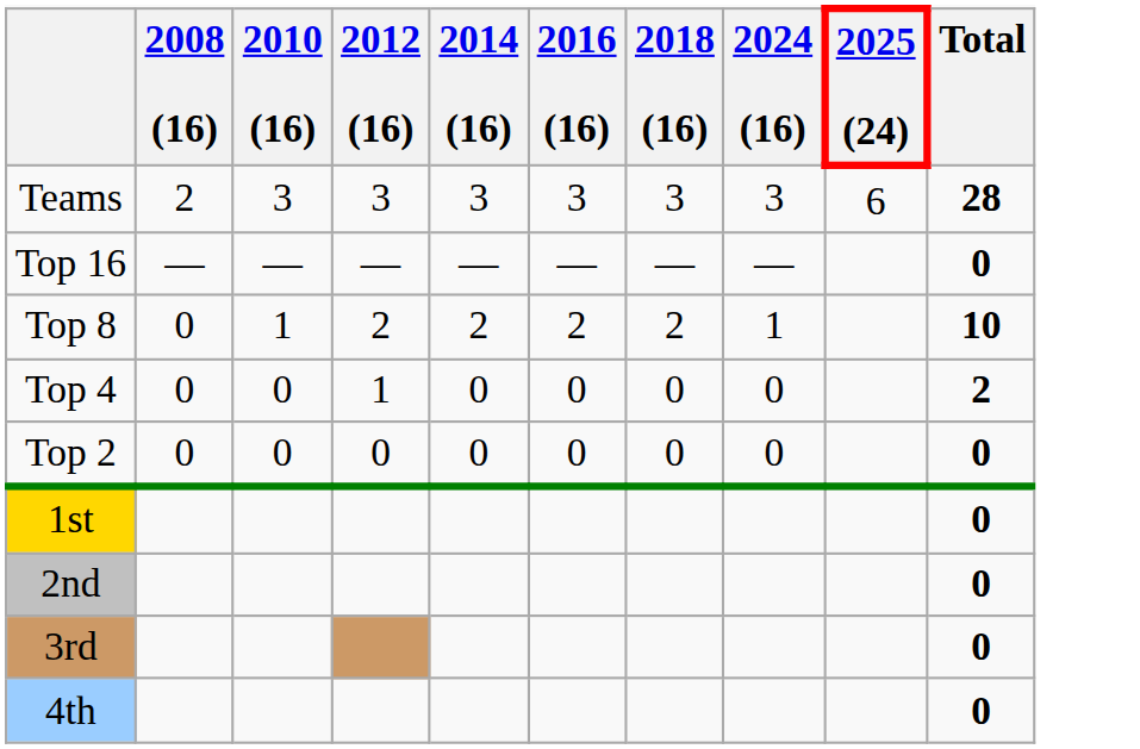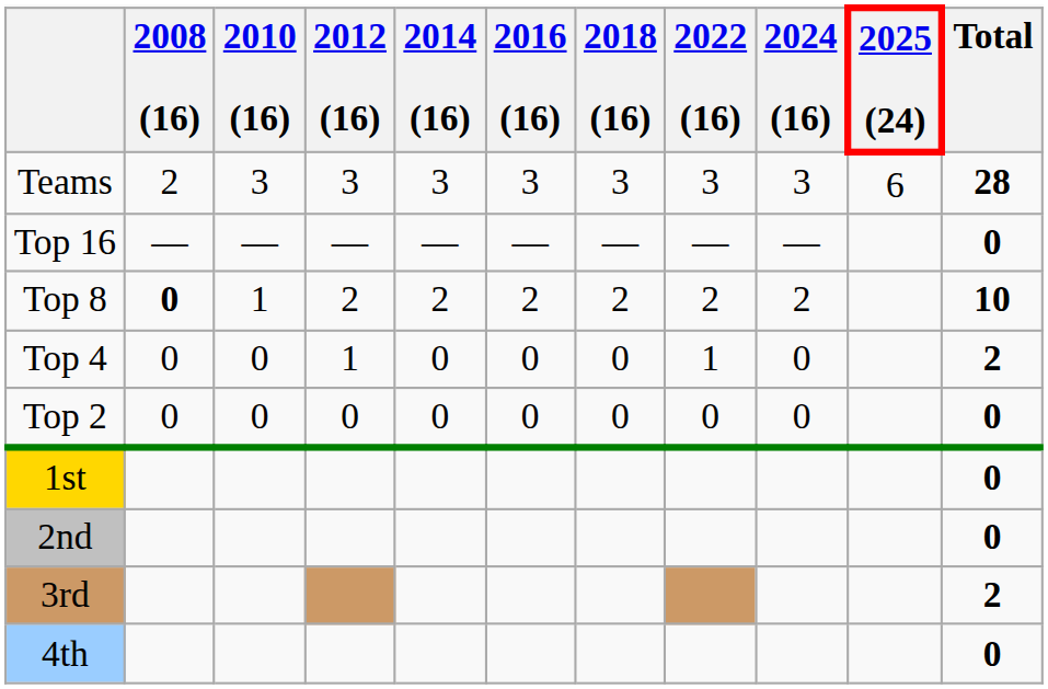 <table class="wikitable" style="text-align: center">
 <tr valign=top>
 <th></th>
 <th><a href='#'>2008</a><br> <br> (16)</th>
 <th><a href='#'>2010</a><br> <br> (16)</th>
 <th><a href='#'>2012</a><br> <br> (16)</th>
 <th><a href='#'>2014</a><br> <br> (16)</th>
 <th><a href='#'>2016</a><br> <br> (16)</th>
 <th><a href='#'>2018</a><br> <br> (16)</th>
+<th><a href='#'>2022</a><br> <br> (16)</th>
 <th><a href='#'>2024</a><br> <br> (16)</th>
 <th style="border:3px solid red"><a href='#'>2025</a><br> <br> (24)</th>
 <th>Total</th>
 </tr>
 <tr>
 <td>Teams</td>
 <td>2</td>
+<td>3</td>
 <td>3</td>
 <td>3</td>
 <td>3</td>
 <td>3</td>
 <td>3</td>
 <td>3</td>
 <td>6</td>
 <td><strong>28</strong></td>
 </tr>
 <tr>
 <td>Top 16</td>
 <td>—</td>
 <td>—</td>
 <td>—</td>
 <td>—</td>
 <td>—</td>
 <td>—</td>
 <td>—</td>
+<td>—</td>
 <td></td>
 <td><strong>0</strong></td>
 </tr>
 <tr>
 <td>Top 8</td>
-<td>0</td>
+<td><strong>0</strong></td>
 <td>1</td>
 <td>2</td>
 <td>2</td>
 <td>2</td>
 <td>2</td>
-<td>1</td>
+<td>2</td>
+<td>2</td>
 <td></td>
 <td><strong>10</strong></td>
 </tr>
 <tr>
 <td>Top 4</td>
 <td>0</td>
 <td>0</td>
 <td>1</td>
 <td>0</td>
 <td>0</td>
 <td>0</td>
+<td>1</td>
 <td>0</td>
 <td></td>
 <td><strong>2</strong></td>
 </tr>
 <tr>
 <td>Top 2</td>
+<td>0</td>
 <td>0</td>
 <td>0</td>
 <td>0</td>
 <td>0</td>
 <td>0</td>
 <td>0</td>
 <td>0</td>
 <td></td>
 <td><strong>0</strong></td>
 </tr>
 <tr style="border-top:3px solid green;">
 <td bgcolor=gold>1st</td>
 <td></td>
 <td></td>
 <td></td>
 <td></td>
 <td></td>
 <td></td>
 <td></td>
 <td></td>
+<td></td>
 <td><strong>0</strong></td>
 </tr>
 <tr>
 <td bgcolor=silver>2nd</td>
+<td></td>
 <td></td>
 <td></td>
 <td></td>
 <td></td>
 <td></td>
 <td></td>
 <td></td>
 <td></td>
 <td><strong>0</strong></td>
 </tr>
 <tr>
 <td bgcolor=#cc9966>3rd</td>
 <td></td>
 <td></td>
 <td bgcolor=#cc9966></td>
 <td></td>
 <td></td>
 <td></td>
+<td bgcolor=#cc9966></td>
 <td></td>
 <td></td>
-<td><strong>0</strong></td>
+<td><strong>2</strong></td>
 </tr>
 <tr>
 <td bgcolor=#9acdff>4th</td>
 <td></td>
 <td></td>
 <td></td>
 <td></td>
 <td></td>
 <td></td>
 <td></td>
 <td></td>
+<td></td>
 <td><strong>0</strong></td>
 </tr>
 </table>
